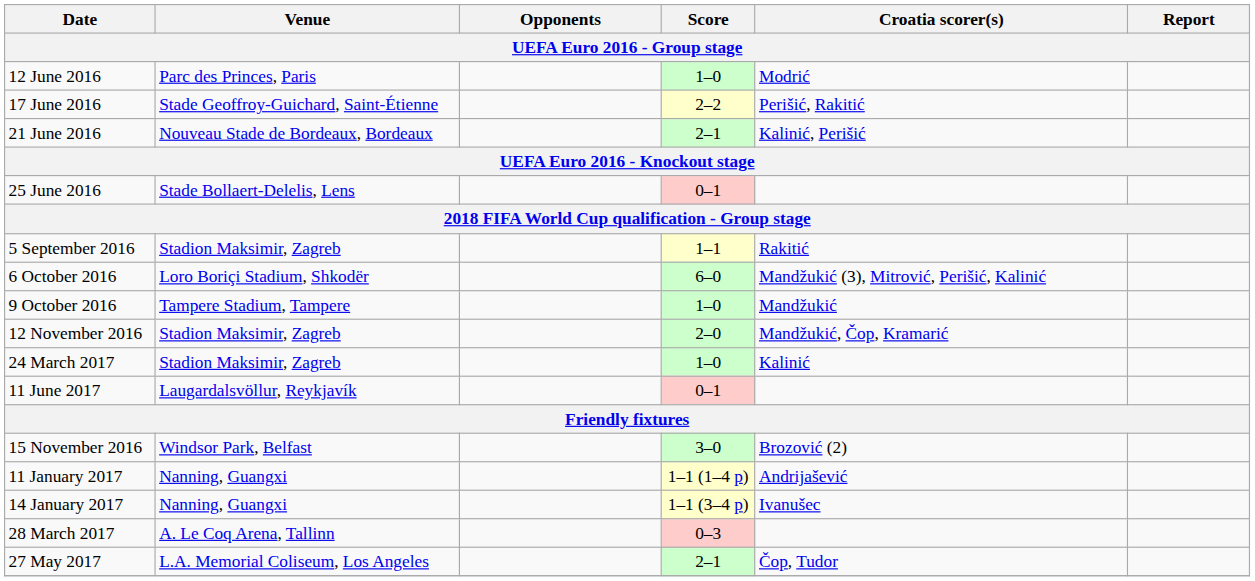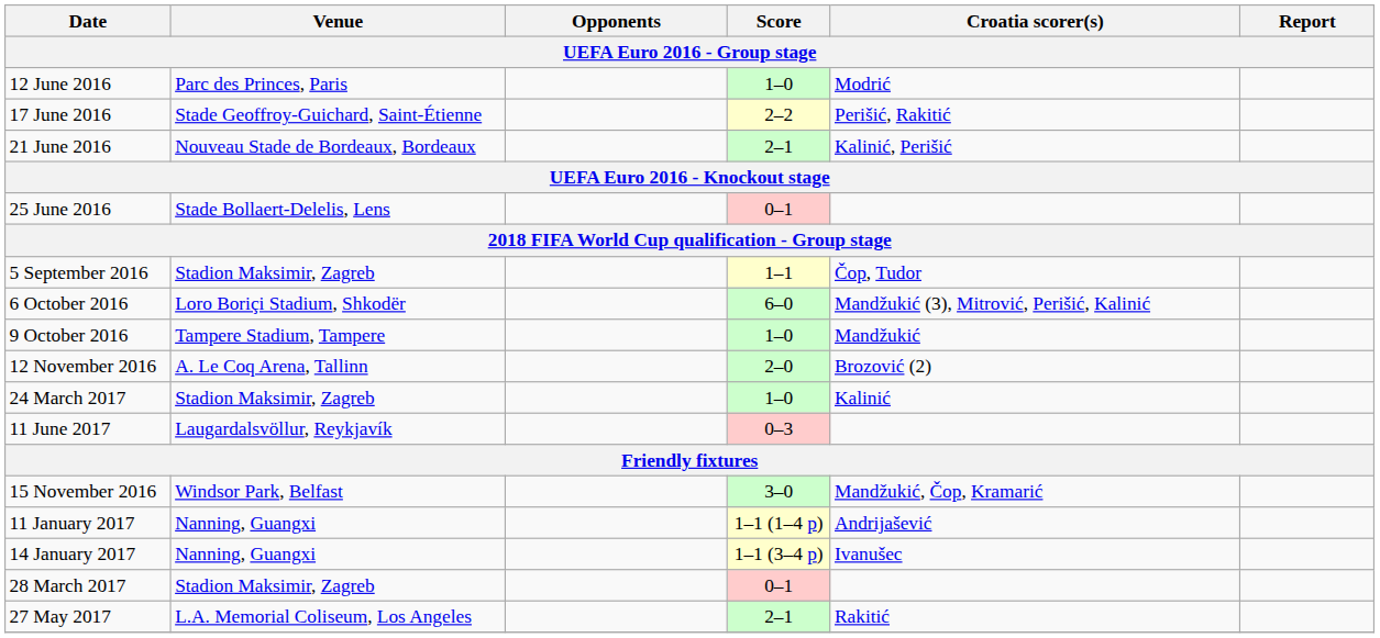 <table class="wikitable" style="font-size:95%;">
 <tr>
 <th width=125>Date</th>
 <th width=260>Venue</th>
 <th width=170>Opponents</th>
 <th width= 75>Score</th>
 <th width=320>Croatia scorer(s)</th>
 <th width=100>Report</th>
 </tr>
 <tr>
 <th colspan=7><a href='#'>UEFA Euro 2016 - Group stage</a></th>
 </tr>
 <tr>
 <td>12 June 2016</td>
 <td><a href='#'>Parc des Princes</a>, <a href='#'>Paris</a></td>
 <td></td>
 <td align=center bgcolor=#CCFFCC>1–0</td>
 <td><a href='#'>Modrić</a></td>
 <td></td>
 </tr>
 <tr>
 <td>17 June 2016</td>
 <td><a href='#'>Stade Geoffroy-Guichard</a>, <a href='#'>Saint-Étienne</a></td>
 <td></td>
 <td align=center bgcolor=#FFFFCC>2–2</td>
 <td><a href='#'>Perišić</a>, <a href='#'>Rakitić</a></td>
 <td></td>
 </tr>
 <tr>
 <td>21 June 2016</td>
 <td><a href='#'>Nouveau Stade de Bordeaux</a>, <a href='#'>Bordeaux</a></td>
 <td></td>
 <td align=center bgcolor=#CCFFCC>2–1</td>
 <td><a href='#'>Kalinić</a>, <a href='#'>Perišić</a></td>
 <td></td>
 </tr>
 <tr>
 <th colspan=7><a href='#'>UEFA Euro 2016 - Knockout stage</a></th>
 </tr>
 <tr>
 <td>25 June 2016</td>
 <td><a href='#'>Stade Bollaert-Delelis</a>, <a href='#'>Lens</a></td>
 <td></td>
 <td align=center bgcolor=#FFCCCC>0–1 </td>
 <td></td>
 <td></td>
 </tr>
 <tr>
 <th colspan=7><a href='#'>2018 FIFA World Cup qualification - Group stage</a></th>
 </tr>
 <tr>
 <td>5 September 2016</td>
 <td><a href='#'>Stadion Maksimir</a>, <a href='#'>Zagreb</a></td>
 <td></td>
 <td align=center bgcolor=#FFFFCC>1–1</td>
-<td><a href='#'>Rakitić</a></td>
+<td><a href='#'>Čop</a>, <a href='#'>Tudor</a></td>
 <td></td>
 </tr>
 <tr>
 <td>6 October 2016</td>
 <td><a href='#'>Loro Boriçi Stadium</a>, <a href='#'>Shkodër</a></td>
 <td></td>
 <td align=center bgcolor=#CCFFCC>6–0</td>
 <td><a href='#'>Mandžukić</a> (3), <a href='#'>Mitrović</a>, <a href='#'>Perišić</a>, <a href='#'>Kalinić</a></td>
 <td></td>
 </tr>
 <tr>
 <td>9 October 2016</td>
 <td><a href='#'>Tampere Stadium</a>, <a href='#'>Tampere</a></td>
 <td></td>
 <td align=center bgcolor=#CCFFCC>1–0</td>
 <td><a href='#'>Mandžukić</a></td>
 <td></td>
 </tr>
 <tr>
 <td>12 November 2016</td>
-<td><a href='#'>Stadion Maksimir</a>, <a href='#'>Zagreb</a></td>
+<td><a href='#'>A. Le Coq Arena</a>, <a href='#'>Tallinn</a></td>
 <td></td>
 <td align=center bgcolor=#CCFFCC>2–0</td>
-<td><a href='#'>Mandžukić</a>, <a href='#'>Čop</a>, <a href='#'>Kramarić</a></td>
+<td><a href='#'>Brozović</a> (2)</td>
 <td></td>
 </tr>
 <tr>
 <td>24 March 2017</td>
 <td><a href='#'>Stadion Maksimir</a>, <a href='#'>Zagreb</a></td>
 <td></td>
 <td align=center bgcolor=#CCFFCC>1–0</td>
 <td><a href='#'>Kalinić</a></td>
 <td></td>
 </tr>
 <tr>
 <td>11 June 2017</td>
 <td><a href='#'>Laugardalsvöllur</a>, <a href='#'>Reykjavík</a></td>
 <td></td>
-<td align=center bgcolor=#FFCCCC>0–1</td>
+<td align=center bgcolor=#FFCCCC>0–3</td>
 <td></td>
 <td></td>
 </tr>
 <tr>
 <th colspan=7><a href='#'>Friendly fixtures</a></th>
 </tr>
 <tr>
 <td>15 November 2016</td>
 <td><a href='#'>Windsor Park</a>, <a href='#'>Belfast</a></td>
 <td></td>
 <td align=center bgcolor=#CCFFCC>3–0</td>
-<td><a href='#'>Brozović</a> (2)</td>
+<td><a href='#'>Mandžukić</a>, <a href='#'>Čop</a>, <a href='#'>Kramarić</a></td>
 <td></td>
 </tr>
 <tr>
 <td>11 January 2017</td>
 <td><a href='#'>Nanning</a>, <a href='#'>Guangxi</a></td>
 <td></td>
 <td align=center bgcolor=#FFFFCC>1–1 (1–4 <a href='#'>p</a>)</td>
 <td><a href='#'>Andrijašević</a></td>
 <td></td>
 </tr>
 <tr>
 <td>14 January 2017</td>
 <td><a href='#'>Nanning</a>, <a href='#'>Guangxi</a></td>
 <td></td>
 <td align=center bgcolor=#FFFFCC>1–1 (3–4 <a href='#'>p</a>)</td>
 <td><a href='#'>Ivanušec</a></td>
 <td></td>
 </tr>
 <tr>
 <td>28 March 2017</td>
-<td><a href='#'>A. Le Coq Arena</a>, <a href='#'>Tallinn</a></td>
+<td><a href='#'>Stadion Maksimir</a>, <a href='#'>Zagreb</a></td>
 <td></td>
-<td align=center bgcolor=#FFCCCC>0–3</td>
+<td align=center bgcolor=#FFCCCC>0–1</td>
 <td></td>
 <td></td>
 </tr>
 <tr>
 <td>27 May 2017</td>
 <td><a href='#'>L.A. Memorial Coliseum</a>, <a href='#'>Los Angeles</a></td>
 <td></td>
 <td align=center bgcolor=#CCFFCC>2–1</td>
-<td><a href='#'>Čop</a>, <a href='#'>Tudor</a></td>
+<td><a href='#'>Rakitić</a></td>
 <td></td>
 </tr>
 <tr>
 </tr>
 </table>
